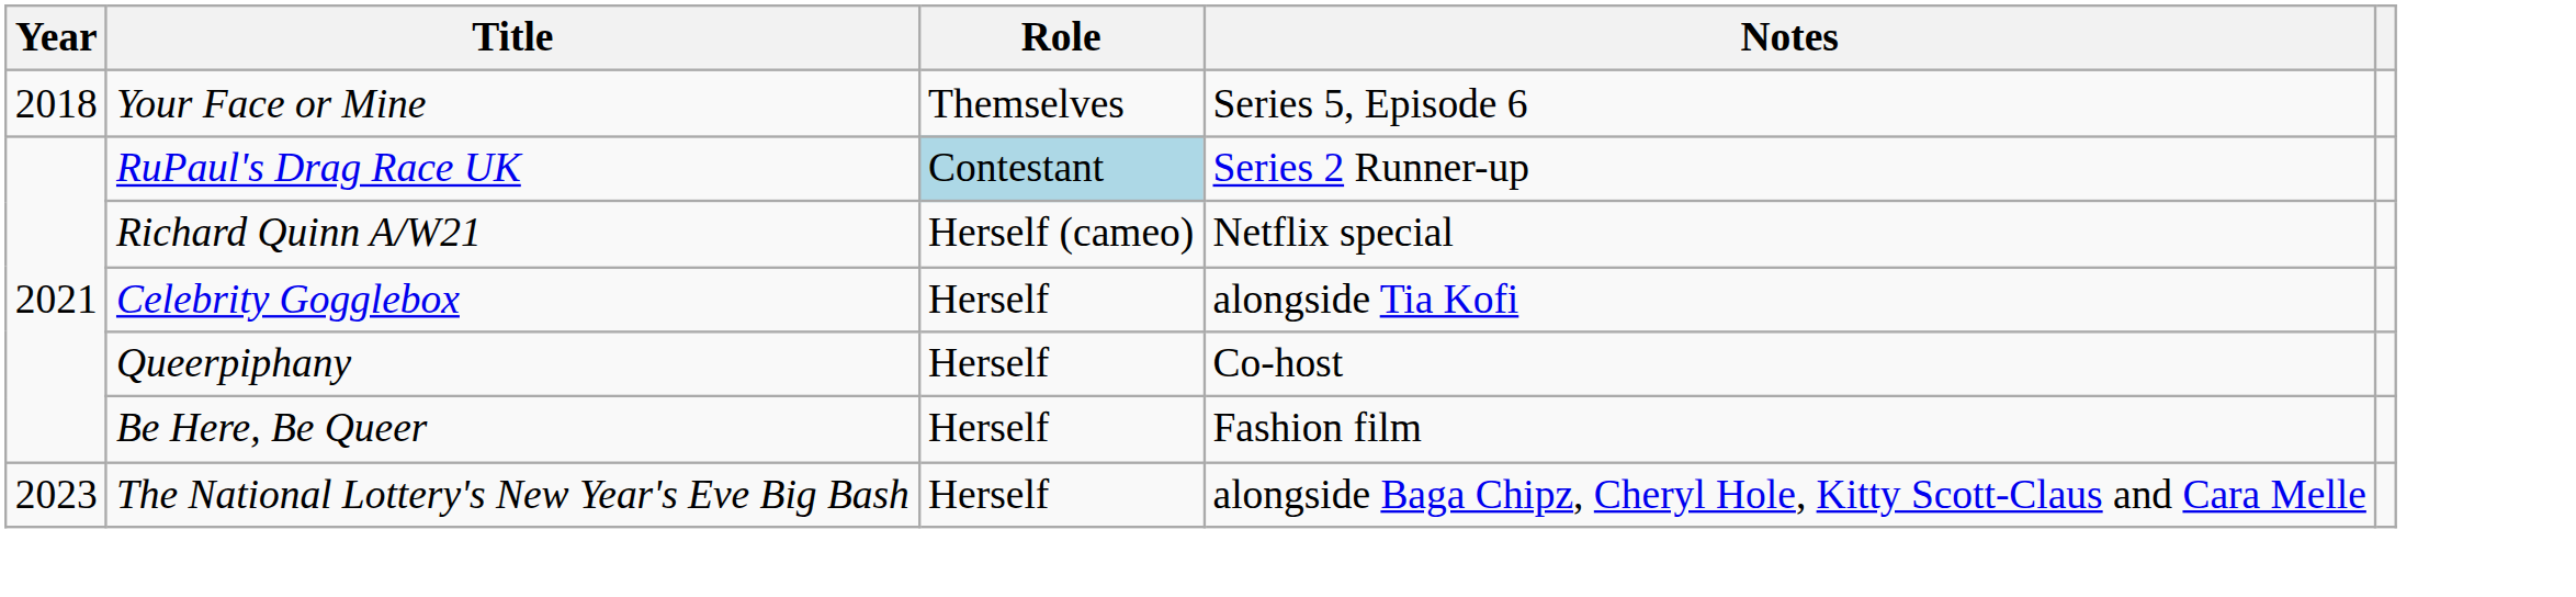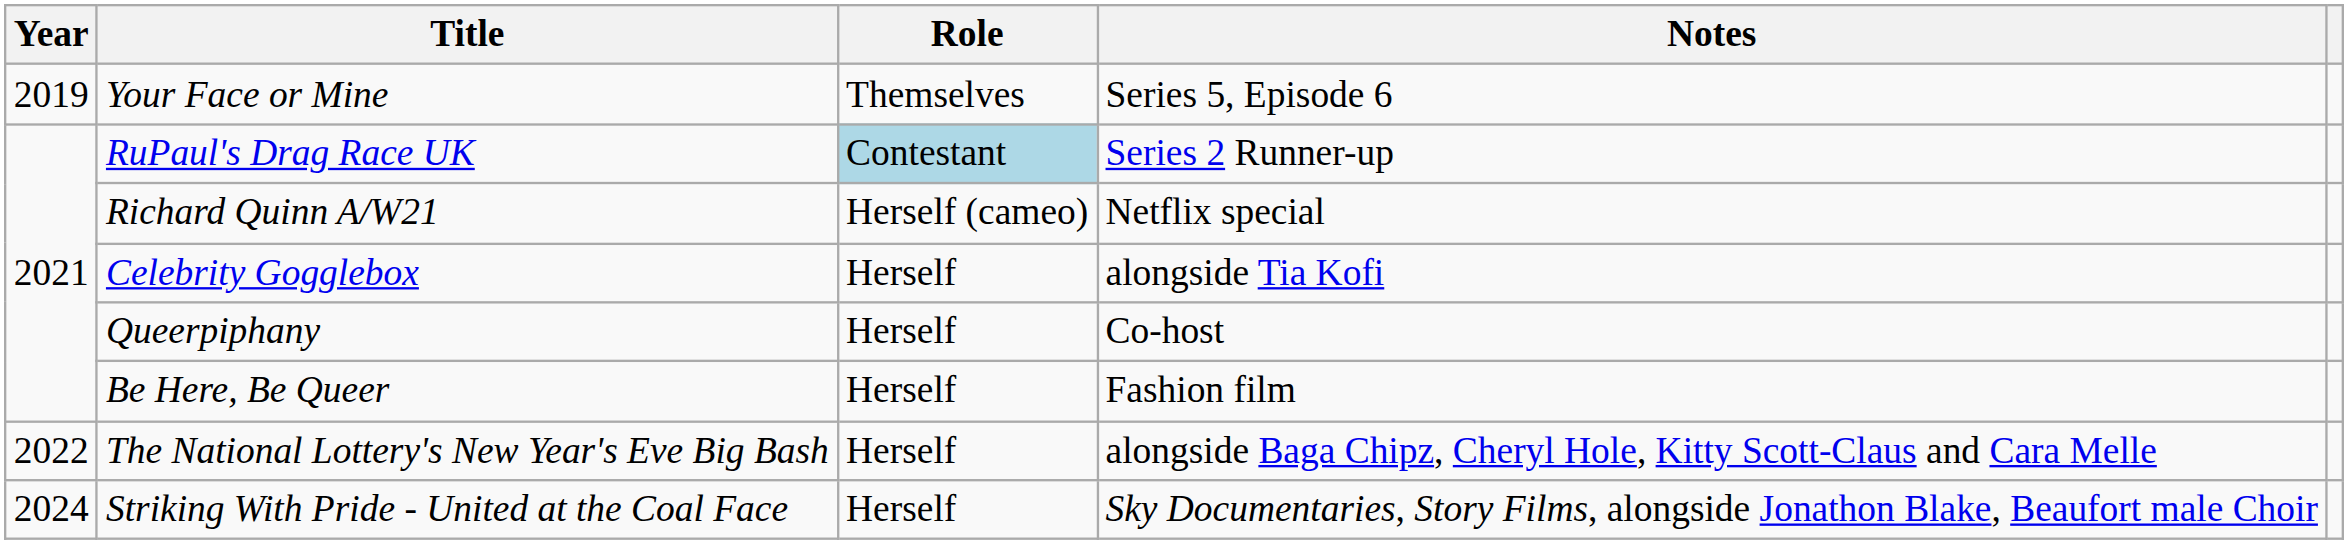 <table class="wikitable plainrowheaders sortable">
 <tr>
 <th scope="col">Year</th>
 <th scope="col">Title</th>
 <th scope="col">Role</th>
 <th scope="col">Notes</th>
 <th style="text-align: center;" class="unsortable"></th>
 </tr>
 <tr>
-<td>2018</td>
+<td>2019</td>
 <td><em>Your Face or Mine</em></td>
 <td>Themselves</td>
 <td>Series 5, Episode 6</td>
 <td></td>
 </tr>
 <tr>
 <td rowspan="5">2021</td>
 <td><em><a href='#'>RuPaul's Drag Race UK</a></em></td>
 <td style="background: lightblue;">Contestant</td>
 <td><a href='#'>Series 2</a> Runner-up</td>
 <td></td>
 </tr>
 <tr>
 <td><em>Richard Quinn A/W21</em></td>
 <td>Herself (cameo)</td>
 <td>Netflix special</td>
 <td style="text-align: center;"></td>
 </tr>
 <tr>
 <td><em><a href='#'>Celebrity Gogglebox</a></em></td>
 <td>Herself</td>
 <td>alongside <a href='#'>Tia Kofi</a></td>
 <td style="text-align: center;"></td>
 </tr>
 <tr>
 <td><em>Queerpiphany</em></td>
 <td>Herself</td>
 <td>Co-host</td>
 <td style="text-align: center;"></td>
 </tr>
 <tr>
 <td><em>Be Here, Be Queer</em></td>
 <td>Herself</td>
 <td>Fashion film</td>
 <td style="text-align: center;"></td>
 </tr>
 <tr>
-<td>2023</td>
+<td>2022</td>
 <td><em>The National Lottery's New Year's Eve Big Bash</em></td>
 <td>Herself</td>
 <td>alongside <a href='#'>Baga Chipz</a>, <a href='#'>Cheryl Hole</a>, <a href='#'>Kitty Scott-Claus</a> and <a href='#'>Cara Melle</a></td>
 <td></td>
 </tr>
+<tr>
+<td>2024</td>
+<td><em>Striking With Pride - United at the Coal Face</em></td>
+<td>Herself</td>
+<td><em>Sky Documentaries</em>, <em>Story Films</em>, alongside <a href='#'>Jonathon Blake</a>, <a href='#'>Beaufort male Choir</a></td>
+<td></td>
+</tr>
 </table>
